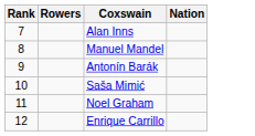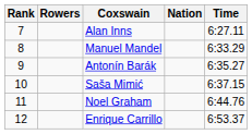 <table class="wikitable sortable" style="text-align:center">
 <tr>
 <th>Rank</th>
 <th>Rowers</th>
 <th>Coxswain</th>
 <th>Nation</th>
+<th>Time</th>
 </tr>
 <tr>
 <td>7</td>
 <td align=left></td>
 <td align=left><a href='#'>Alan Inns</a></td>
 <td align=left></td>
+<td>6:27.11</td>
 </tr>
 <tr>
 <td>8</td>
 <td align=left></td>
 <td align=left><a href='#'>Manuel Mandel</a></td>
 <td align=left></td>
+<td>6:33.29</td>
 </tr>
 <tr>
 <td>9</td>
 <td align=left></td>
 <td align=left><a href='#'>Antonín Barák</a></td>
 <td align=left></td>
+<td>6:35.27</td>
 </tr>
 <tr>
 <td>10</td>
 <td align=left></td>
 <td align=left><a href='#'>Saša Mimić</a></td>
 <td align=left></td>
+<td>6:37.15</td>
 </tr>
 <tr>
 <td>11</td>
 <td align=left></td>
 <td align=left><a href='#'>Noel Graham</a></td>
 <td align=left></td>
+<td>6:44.76</td>
 </tr>
 <tr>
 <td>12</td>
 <td align=left></td>
 <td align=left><a href='#'>Enrique Carrillo</a></td>
 <td align=left></td>
+<td>6:53.37</td>
 </tr>
 </table>
